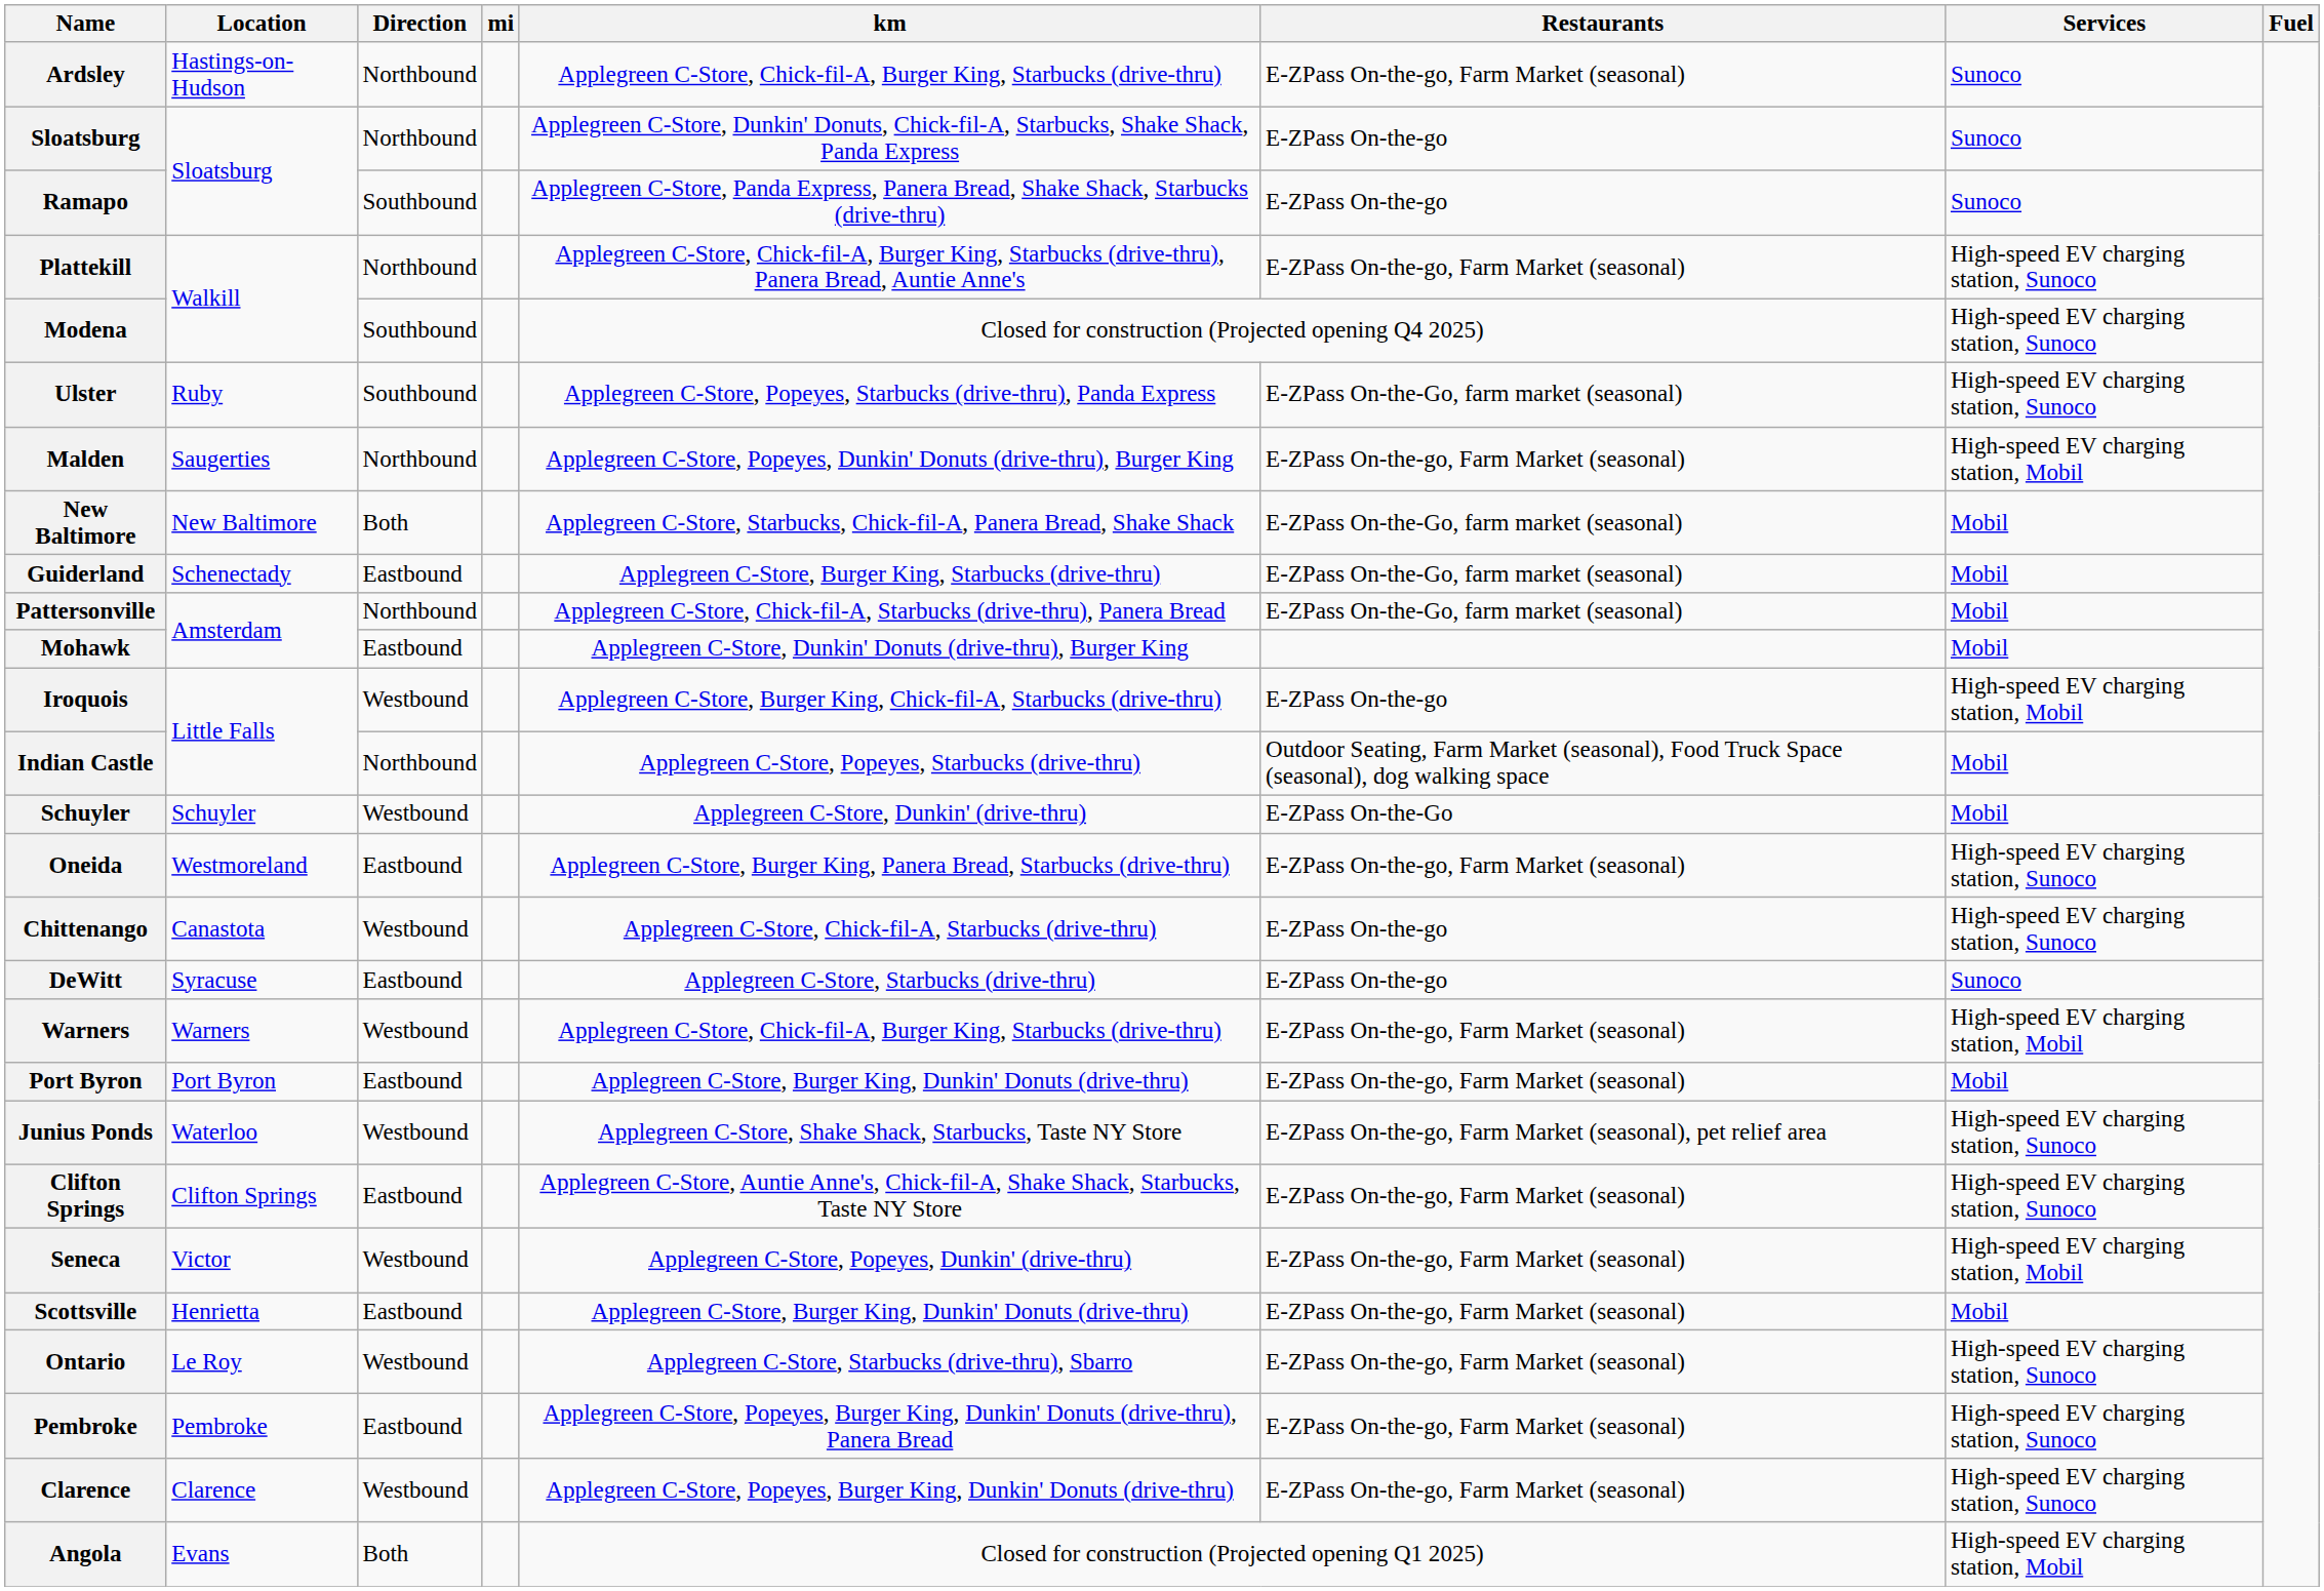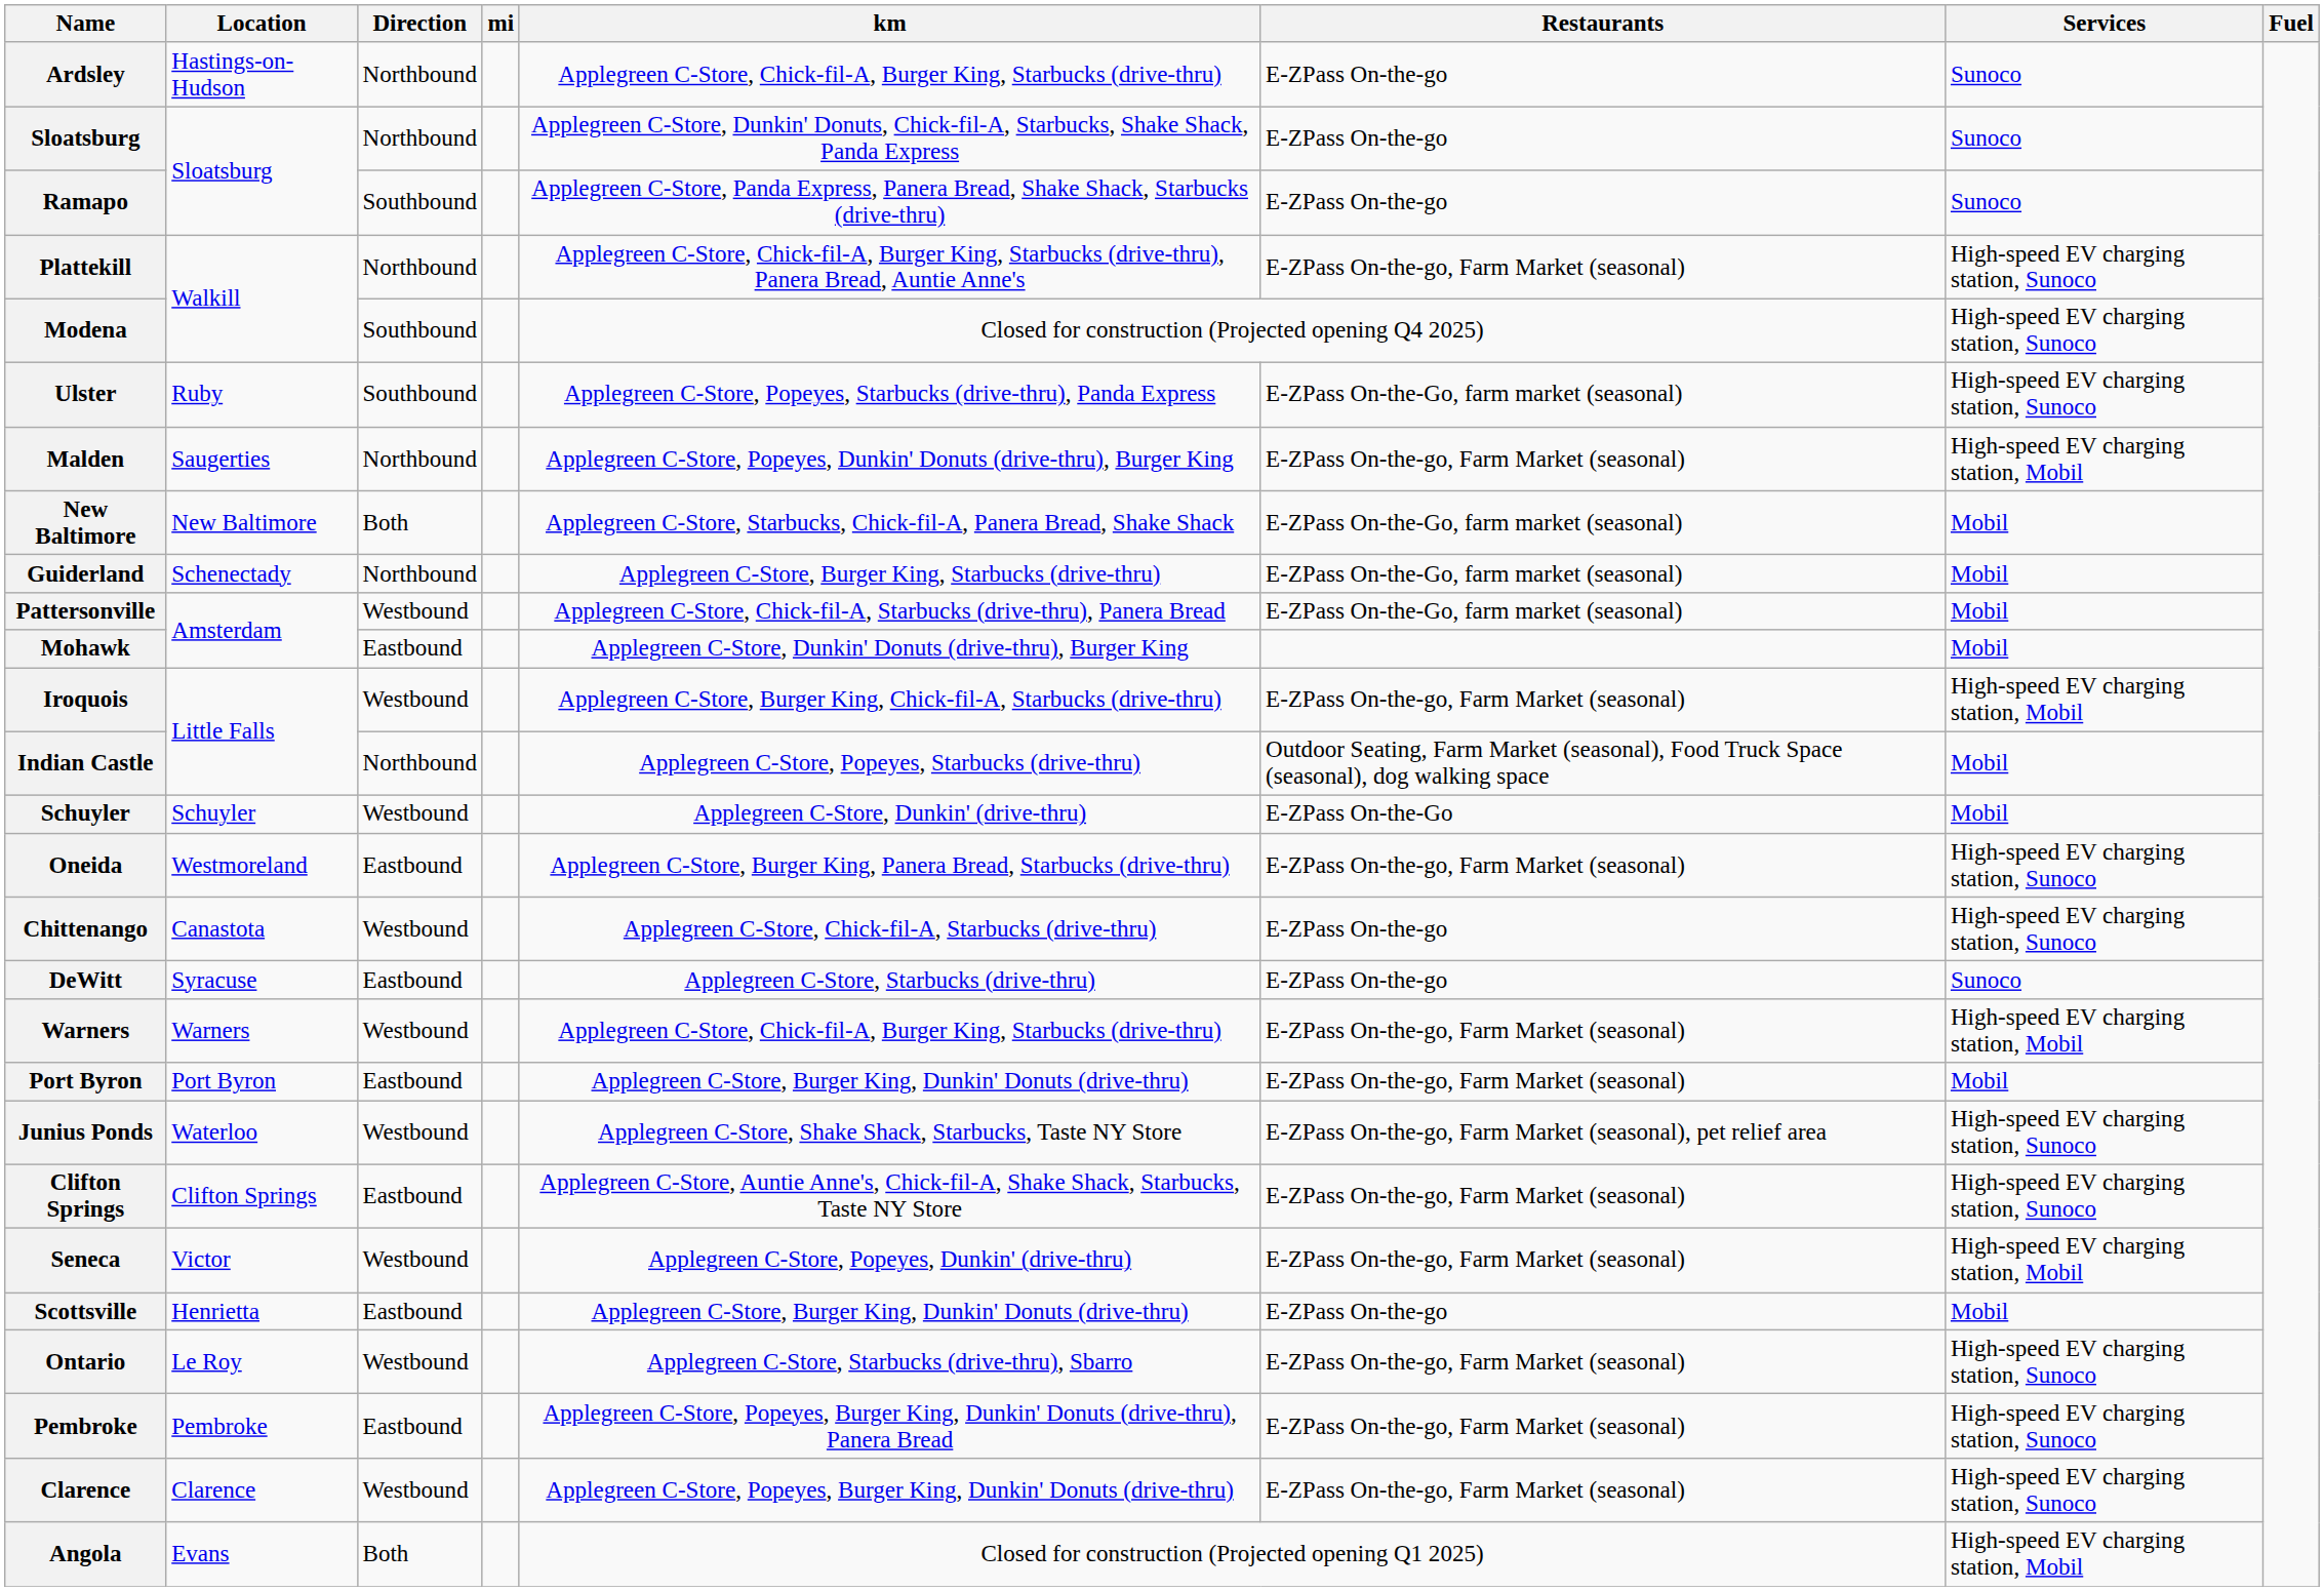 <table class="wikitable sortable plainrowheaders">
 <tr>
 <th scope="col">Name</th>
 <th scope="col">Location</th>
 <th scope="col">Direction</th>
 <th scope="col">mi</th>
 <th scope="col">km</th>
 <th scope="col">Restaurants</th>
 <th scope="col">Services</th>
 <th scope="col">Fuel</th>
 </tr>
 <tr>
 <th scope="row">Ardsley</th>
 <td><a href='#'>Hastings-on-Hudson</a></td>
 <td>Northbound</td>
 <td></td>
 <td style="text-align:center;"><a href='#'>Applegreen C-Store</a>, <a href='#'>Chick-fil-A</a>, <a href='#'>Burger King</a>, <a href='#'>Starbucks (drive-thru)</a></td>
-<td>E-ZPass On-the-go, Farm Market (seasonal)</td>
+<td>E-ZPass On-the-go</td>
 <td><a href='#'>Sunoco</a></td>
 </tr>
 <tr>
 <th scope="row">Sloatsburg</th>
 <td rowspan="2"><a href='#'>Sloatsburg</a></td>
 <td>Northbound</td>
 <td></td>
 <td style="text-align:center;"><a href='#'>Applegreen C-Store</a>, <a href='#'>Dunkin' Donuts</a>, <a href='#'>Chick-fil-A</a>, <a href='#'>Starbucks</a>, <a href='#'>Shake Shack</a>, <a href='#'>Panda Express</a></td>
 <td>E-ZPass On-the-go</td>
 <td><a href='#'>Sunoco</a></td>
 </tr>
 <tr>
 <th scope="row">Ramapo</th>
 <td>Southbound</td>
 <td></td>
 <td style="text-align:center;"><a href='#'>Applegreen C-Store</a>, <a href='#'>Panda Express</a>, <a href='#'>Panera Bread</a>, <a href='#'>Shake Shack</a>, <a href='#'>Starbucks (drive-thru)</a></td>
 <td>E-ZPass On-the-go</td>
 <td><a href='#'>Sunoco</a></td>
 </tr>
 <tr>
 <th scope="row">Plattekill</th>
 <td rowspan="2"><a href='#'>Walkill</a></td>
 <td>Northbound</td>
 <td></td>
 <td style="text-align:center;"><a href='#'>Applegreen C-Store</a>, <a href='#'>Chick-fil-A</a>, <a href='#'>Burger King</a>, <a href='#'>Starbucks (drive-thru)</a>, <a href='#'>Panera Bread</a>, <a href='#'>Auntie Anne's</a></td>
 <td>E-ZPass On-the-go, Farm Market (seasonal)</td>
 <td>High-speed EV charging station, <a href='#'>Sunoco</a></td>
 </tr>
 <tr>
 <th scope="row">Modena</th>
 <td>Southbound</td>
 <td></td>
 <td colspan="2" style="text-align:center;">Closed for construction (Projected opening Q4 2025)</td>
 <td>High-speed EV charging station, <a href='#'>Sunoco</a></td>
 </tr>
 <tr>
 <th scope="row">Ulster</th>
 <td><a href='#'>Ruby</a></td>
 <td>Southbound</td>
 <td></td>
 <td style="text-align:center;"><a href='#'>Applegreen C-Store</a>, <a href='#'>Popeyes</a>, <a href='#'>Starbucks (drive-thru)</a>, <a href='#'>Panda Express</a></td>
 <td>E-ZPass On-the-Go, farm market (seasonal)</td>
 <td>High-speed EV charging station, <a href='#'>Sunoco</a></td>
 </tr>
 <tr>
 <th scope="row">Malden</th>
 <td><a href='#'>Saugerties</a></td>
 <td>Northbound</td>
 <td></td>
 <td style="text-align:center;"><a href='#'>Applegreen C-Store</a>, <a href='#'>Popeyes</a>, <a href='#'>Dunkin' Donuts (drive-thru)</a>, <a href='#'>Burger King</a></td>
 <td>E-ZPass On-the-go, Farm Market (seasonal)</td>
 <td>High-speed EV charging station, <a href='#'>Mobil</a></td>
 </tr>
 <tr>
 <th scope="row">New Baltimore</th>
 <td><a href='#'>New Baltimore</a></td>
 <td>Both</td>
 <td></td>
 <td style="text-align:center;"><a href='#'>Applegreen C-Store</a>, <a href='#'>Starbucks</a>, <a href='#'>Chick-fil-A</a>, <a href='#'>Panera Bread</a>, <a href='#'>Shake Shack</a></td>
 <td>E-ZPass On-the-Go, farm market (seasonal)</td>
 <td><a href='#'>Mobil</a></td>
 </tr>
 <tr>
 <th scope="row">Guiderland</th>
 <td><a href='#'>Schenectady</a></td>
-<td>Eastbound</td>
+<td>Northbound</td>
 <td></td>
 <td style="text-align:center;"><a href='#'>Applegreen C-Store</a>, <a href='#'>Burger King</a>, <a href='#'>Starbucks (drive-thru)</a></td>
 <td>E-ZPass On-the-Go, farm market (seasonal)</td>
 <td><a href='#'>Mobil</a></td>
 </tr>
 <tr>
 <th scope="row">Pattersonville</th>
 <td rowspan="2"><a href='#'>Amsterdam</a></td>
-<td>Northbound</td>
+<td>Westbound</td>
 <td></td>
 <td style="text-align:center;"><a href='#'>Applegreen C-Store</a>, <a href='#'>Chick-fil-A</a>, <a href='#'>Starbucks (drive-thru)</a>,  <a href='#'>Panera Bread</a></td>
 <td>E-ZPass On-the-Go, farm market (seasonal)</td>
 <td><a href='#'>Mobil</a></td>
 </tr>
 <tr>
 <th scope="row">Mohawk</th>
 <td>Eastbound</td>
 <td></td>
 <td style="text-align:center;"><a href='#'>Applegreen C-Store</a>, <a href='#'>Dunkin' Donuts (drive-thru)</a>, <a href='#'>Burger King</a></td>
 <td></td>
 <td><a href='#'>Mobil</a></td>
 </tr>
 <tr>
 <th scope="row">Iroquois</th>
 <td rowspan="2"><a href='#'>Little Falls</a></td>
 <td>Westbound</td>
 <td></td>
 <td style="text-align:center;"><a href='#'>Applegreen C-Store</a>, <a href='#'>Burger King</a>, <a href='#'>Chick-fil-A</a>, <a href='#'>Starbucks (drive-thru)</a></td>
-<td>E-ZPass On-the-go</td>
+<td>E-ZPass On-the-go, Farm Market (seasonal)</td>
 <td>High-speed EV charging station, <a href='#'>Mobil</a></td>
 </tr>
 <tr>
 <th scope="row">Indian Castle</th>
 <td>Northbound</td>
 <td></td>
 <td style="text-align:center;"><a href='#'>Applegreen C-Store</a>, <a href='#'>Popeyes</a>, <a href='#'>Starbucks (drive-thru)</a></td>
 <td>Outdoor Seating, Farm Market (seasonal), Food Truck Space (seasonal), dog walking space</td>
 <td><a href='#'>Mobil</a></td>
 </tr>
 <tr>
 <th scope="row">Schuyler</th>
 <td><a href='#'>Schuyler</a></td>
 <td>Westbound</td>
 <td></td>
 <td style="text-align:center;"><a href='#'>Applegreen C-Store</a>, <a href='#'>Dunkin' (drive-thru)</a></td>
 <td>E-ZPass On-the-Go</td>
 <td><a href='#'>Mobil</a></td>
 </tr>
 <tr>
 <th scope="row">Oneida</th>
 <td><a href='#'>Westmoreland</a></td>
 <td>Eastbound</td>
 <td></td>
 <td style="text-align:center;"><a href='#'>Applegreen C-Store</a>, <a href='#'>Burger King</a>, <a href='#'>Panera Bread</a>, <a href='#'>Starbucks (drive-thru)</a></td>
 <td>E-ZPass On-the-go, Farm Market (seasonal)</td>
 <td>High-speed EV charging station, <a href='#'>Sunoco</a></td>
 </tr>
 <tr>
 <th scope="row">Chittenango</th>
 <td><a href='#'>Canastota</a></td>
 <td>Westbound</td>
 <td></td>
 <td style="text-align:center;"><a href='#'>Applegreen C-Store</a>, <a href='#'>Chick-fil-A</a>, <a href='#'>Starbucks (drive-thru)</a></td>
 <td>E-ZPass On-the-go</td>
 <td>High-speed EV charging station, <a href='#'>Sunoco</a></td>
 </tr>
 <tr>
 <th scope="row">DeWitt</th>
 <td><a href='#'>Syracuse</a></td>
 <td>Eastbound</td>
 <td></td>
 <td style="text-align:center"><a href='#'>Applegreen C-Store</a>, <a href='#'>Starbucks (drive-thru)</a></td>
 <td>E-ZPass On-the-go</td>
 <td><a href='#'>Sunoco</a></td>
 </tr>
 <tr>
 <th scope="row">Warners</th>
 <td><a href='#'>Warners</a></td>
 <td>Westbound</td>
 <td></td>
 <td style="text-align:center;"><a href='#'>Applegreen C-Store</a>, <a href='#'>Chick-fil-A</a>,  <a href='#'>Burger King</a>, <a href='#'>Starbucks (drive-thru)</a></td>
 <td>E-ZPass On-the-go, Farm Market (seasonal)</td>
 <td>High-speed EV charging station, <a href='#'>Mobil</a></td>
 </tr>
 <tr>
 <th scope="row">Port Byron</th>
 <td><a href='#'>Port Byron</a></td>
 <td>Eastbound</td>
 <td></td>
 <td style="text-align:center;"><a href='#'>Applegreen C-Store</a>, <a href='#'>Burger King</a>, <a href='#'>Dunkin' Donuts (drive-thru)</a></td>
 <td>E-ZPass On-the-go, Farm Market (seasonal)</td>
 <td><a href='#'>Mobil</a></td>
 </tr>
 <tr>
 <th scope="row">Junius Ponds</th>
 <td><a href='#'>Waterloo</a></td>
 <td>Westbound</td>
 <td></td>
 <td style="text-align:center;"><a href='#'>Applegreen C-Store</a>, <a href='#'>Shake Shack</a>, <a href='#'>Starbucks</a>, Taste NY Store</td>
 <td>E-ZPass On-the-go, Farm Market (seasonal), pet relief area</td>
 <td>High-speed EV charging station, <a href='#'>Sunoco</a></td>
 </tr>
 <tr>
 <th scope="row">Clifton Springs</th>
 <td><a href='#'>Clifton Springs</a></td>
 <td>Eastbound</td>
 <td></td>
 <td style="text-align:center;"><a href='#'>Applegreen C-Store</a>, <a href='#'>Auntie Anne's</a>, <a href='#'>Chick-fil-A</a>, <a href='#'>Shake Shack</a>, <a href='#'>Starbucks</a>, Taste NY Store</td>
 <td>E-ZPass On-the-go, Farm Market (seasonal)</td>
 <td>High-speed EV charging station, <a href='#'>Sunoco</a></td>
 </tr>
 <tr>
 <th scope="row">Seneca</th>
 <td><a href='#'>Victor</a></td>
 <td>Westbound</td>
 <td></td>
 <td style="text-align:center;"><a href='#'>Applegreen C-Store</a>, <a href='#'>Popeyes</a>, <a href='#'>Dunkin' (drive-thru)</a></td>
 <td>E-ZPass On-the-go, Farm Market (seasonal)</td>
 <td>High-speed EV charging station, <a href='#'>Mobil</a></td>
 </tr>
 <tr>
 <th scope="row">Scottsville</th>
 <td><a href='#'>Henrietta</a></td>
 <td>Eastbound</td>
 <td></td>
 <td style="text-align:center;"><a href='#'>Applegreen C-Store</a>, <a href='#'>Burger King</a>, <a href='#'>Dunkin' Donuts (drive-thru)</a></td>
-<td>E-ZPass On-the-go, Farm Market (seasonal)</td>
+<td>E-ZPass On-the-go</td>
 <td><a href='#'>Mobil</a></td>
 </tr>
 <tr>
 <th scope="row">Ontario</th>
 <td><a href='#'>Le Roy</a></td>
 <td>Westbound</td>
 <td></td>
 <td style="text-align:center;"><a href='#'>Applegreen C-Store</a>, <a href='#'>Starbucks (drive-thru)</a>, <a href='#'>Sbarro</a></td>
 <td>E-ZPass On-the-go, Farm Market (seasonal)</td>
 <td>High-speed EV charging station, <a href='#'>Sunoco</a></td>
 </tr>
 <tr>
 <th scope="row">Pembroke</th>
 <td><a href='#'>Pembroke</a></td>
 <td>Eastbound</td>
 <td></td>
 <td style="text-align:center;"><a href='#'>Applegreen C-Store</a>, <a href='#'>Popeyes</a>, <a href='#'>Burger King</a>, <a href='#'>Dunkin' Donuts (drive-thru)</a>, <a href='#'>Panera Bread</a></td>
 <td>E-ZPass On-the-go, Farm Market (seasonal)</td>
 <td>High-speed EV charging station, <a href='#'>Sunoco</a></td>
 </tr>
 <tr>
 <th scope="row">Clarence</th>
 <td><a href='#'>Clarence</a></td>
 <td>Westbound</td>
 <td></td>
 <td style="text-align:center;"><a href='#'>Applegreen C-Store</a>, <a href='#'>Popeyes</a>, <a href='#'>Burger King</a>, <a href='#'>Dunkin' Donuts (drive-thru)</a></td>
 <td>E-ZPass On-the-go, Farm Market (seasonal)</td>
 <td>High-speed EV charging station, <a href='#'>Sunoco</a></td>
 </tr>
 <tr>
 <th scope="row">Angola</th>
 <td><a href='#'>Evans</a></td>
 <td>Both</td>
 <td></td>
 <td colspan="2" style="text-align:center;">Closed for construction (Projected opening Q1 2025)</td>
 <td>High-speed EV charging station, <a href='#'>Mobil</a></td>
 </tr>
 </table>
